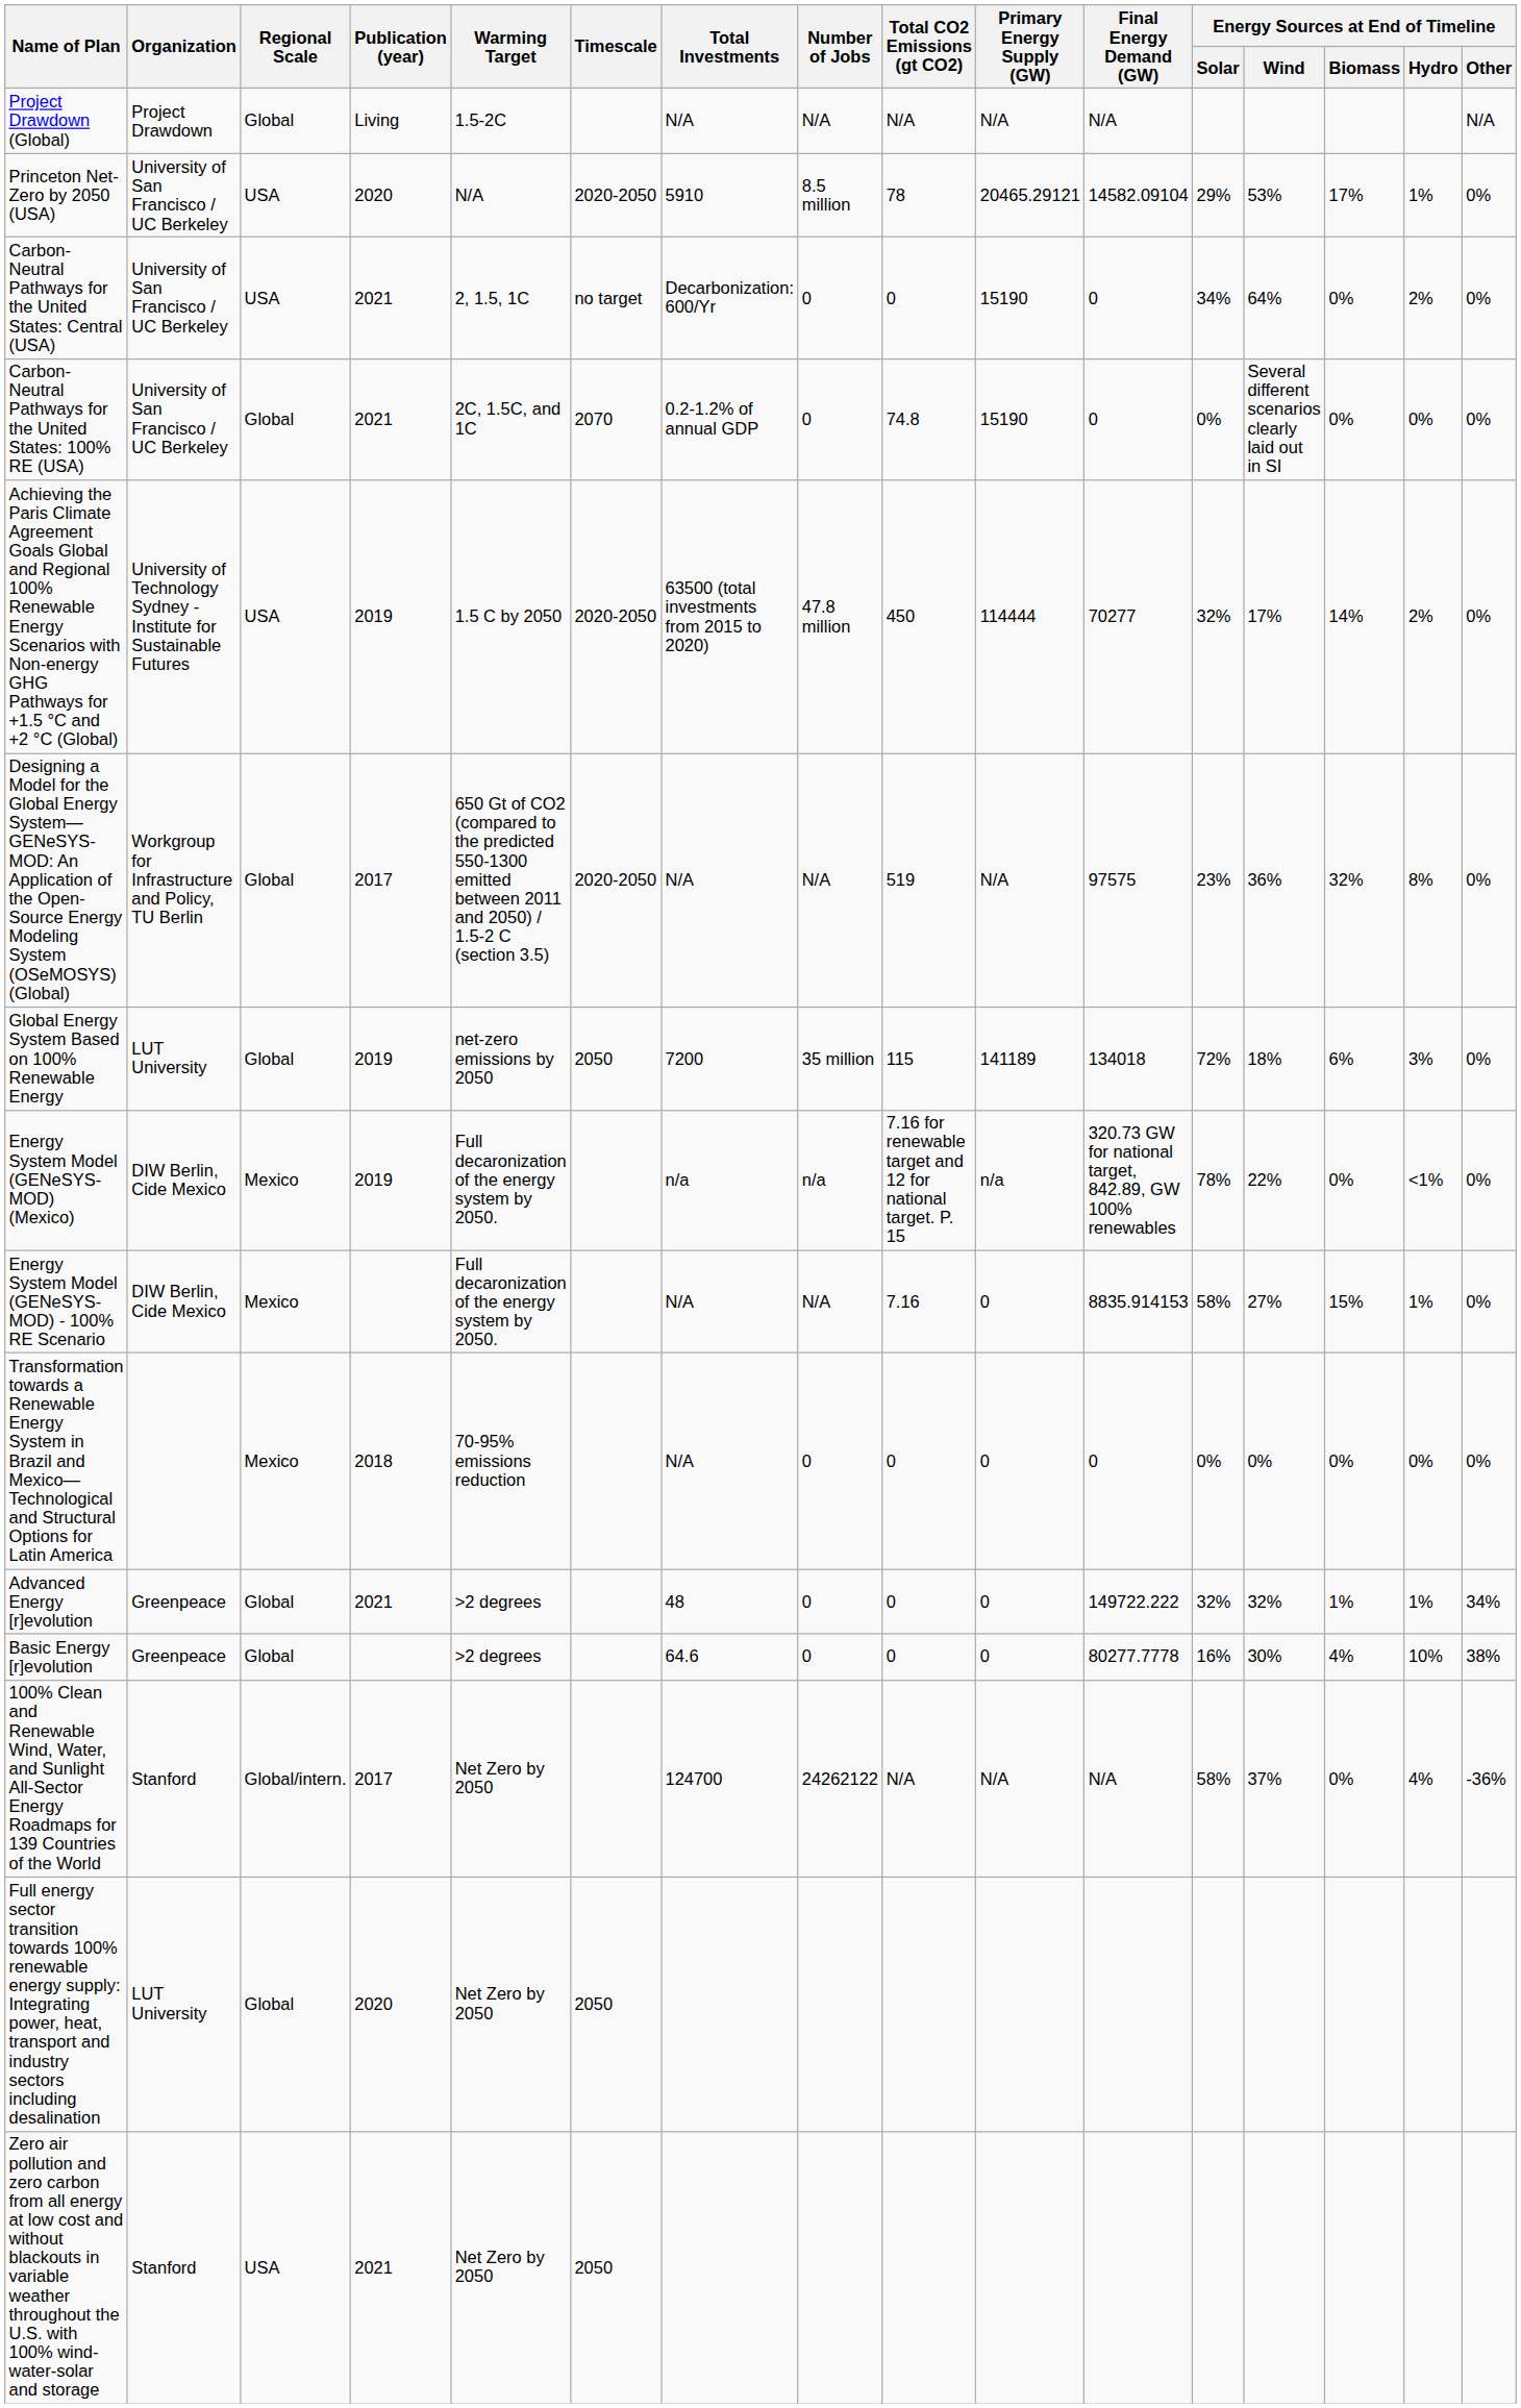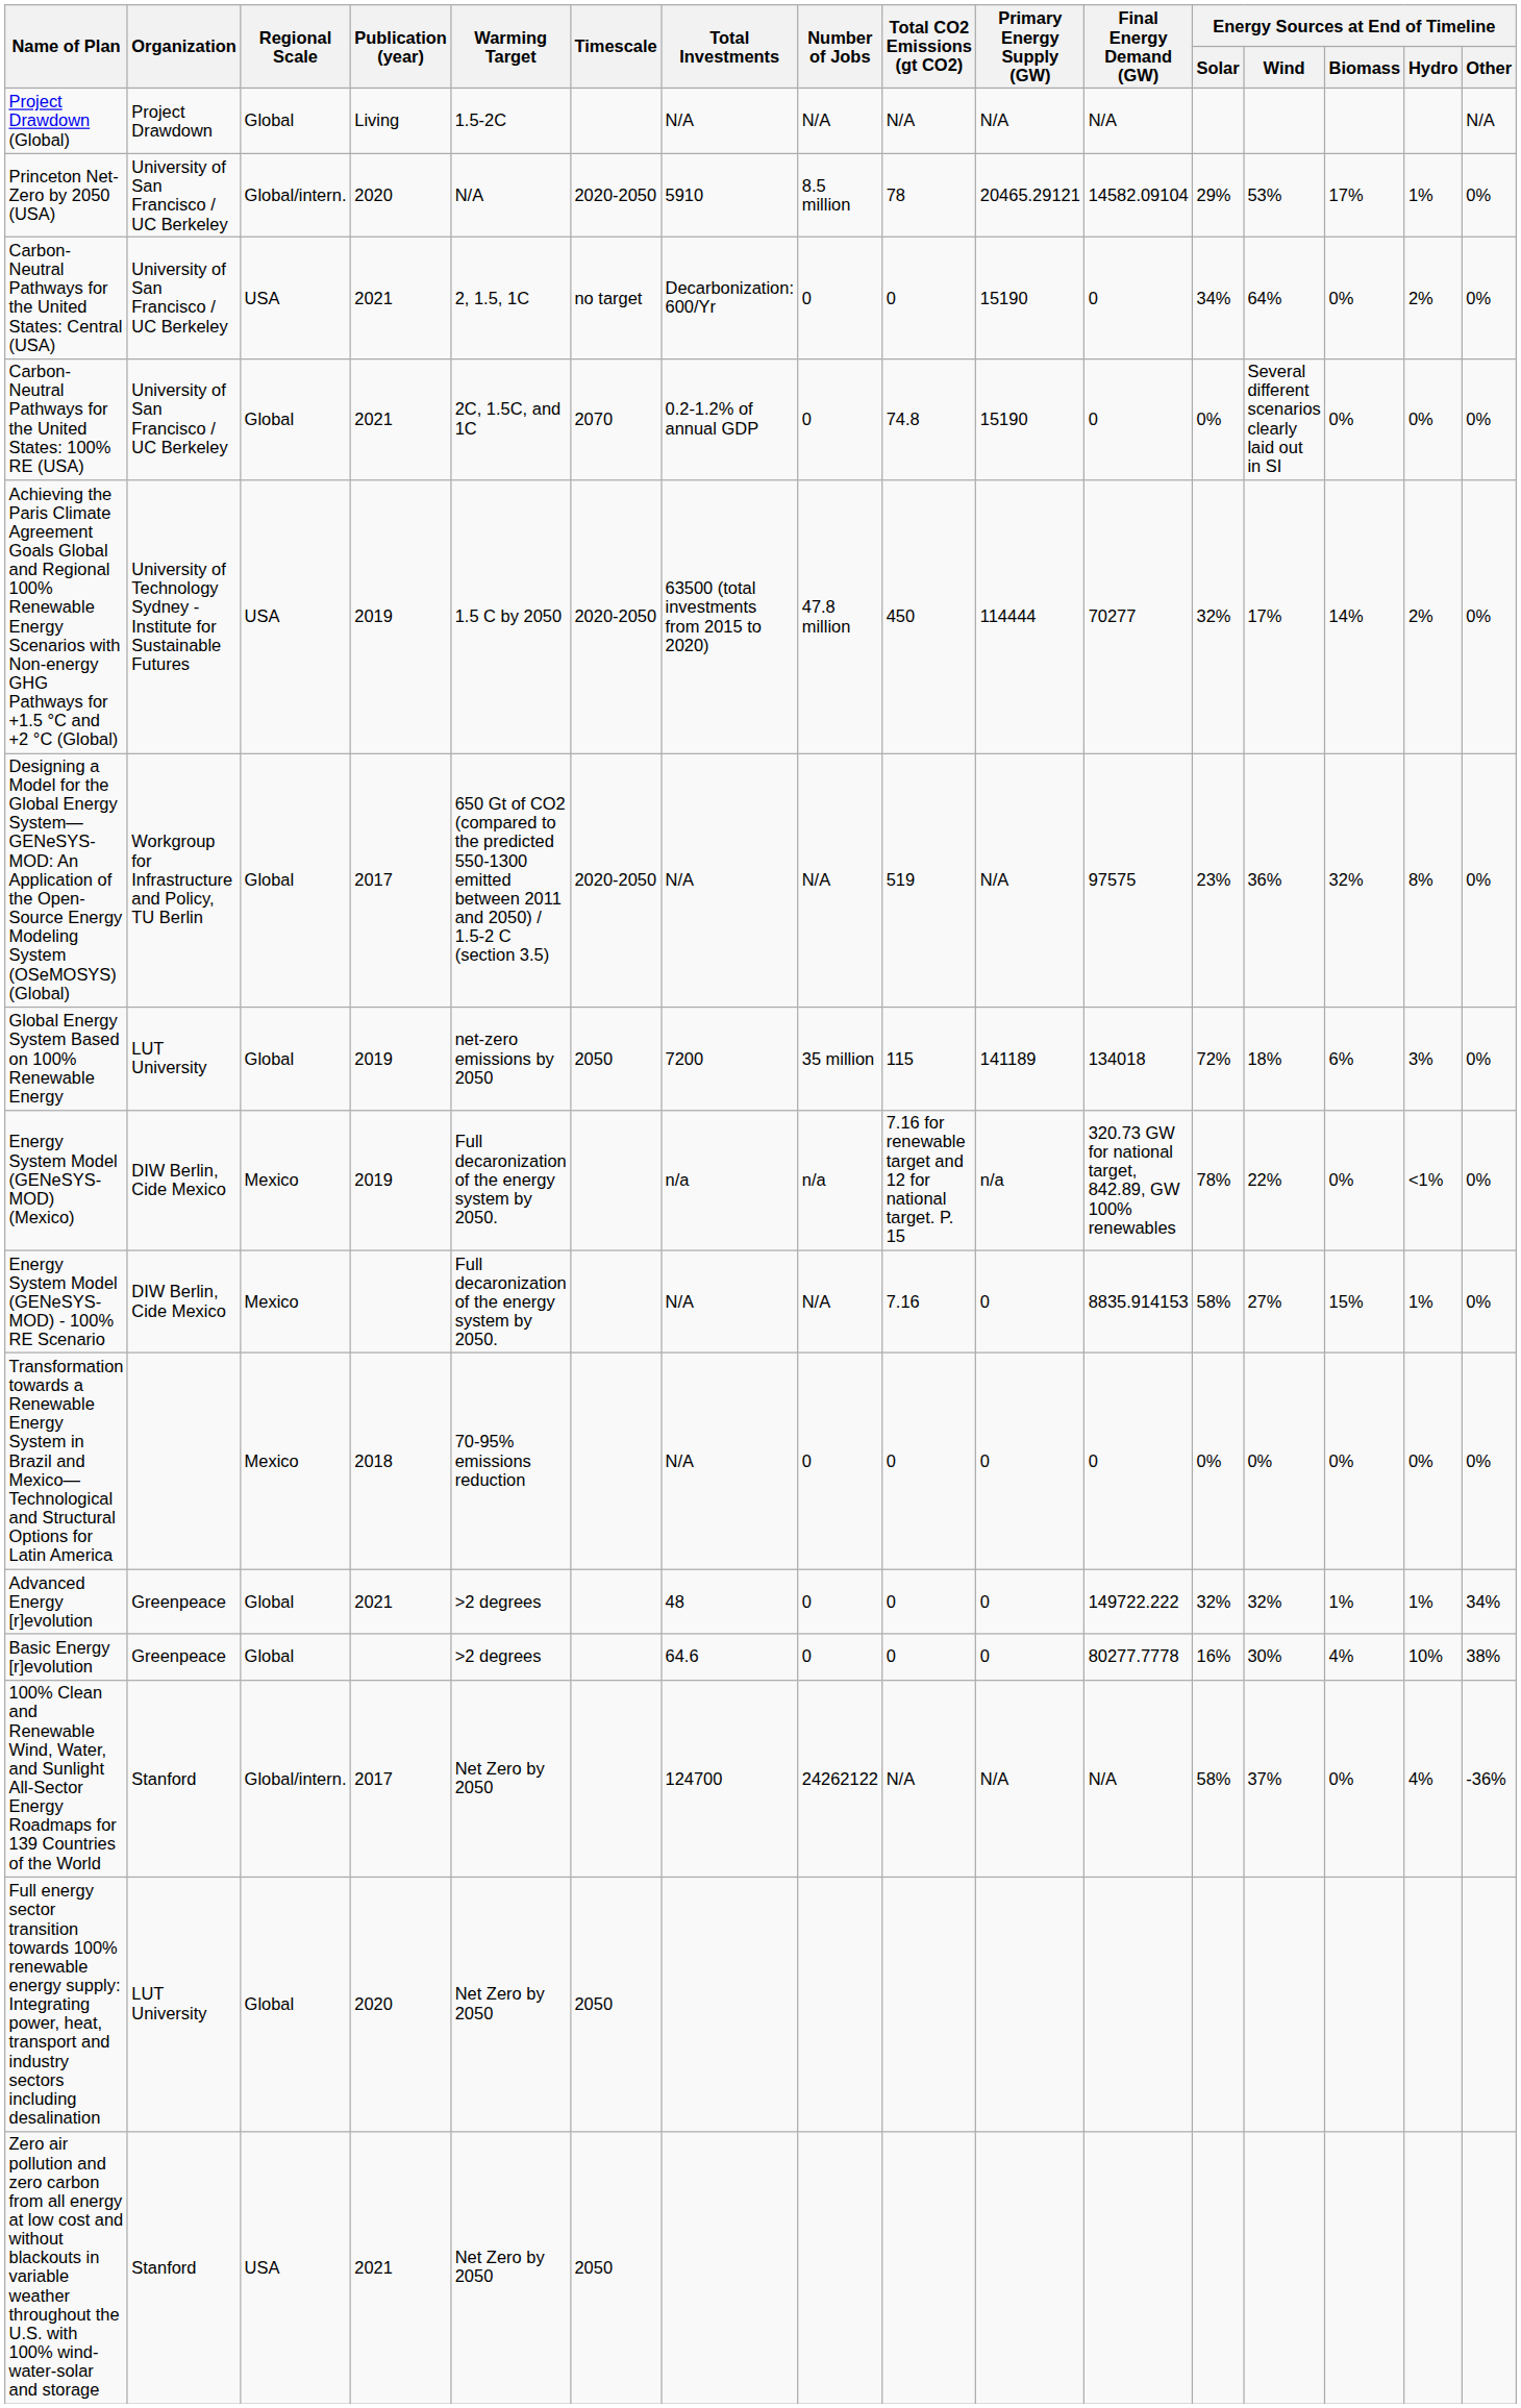 <table class="wikitable sortable" style="font-size:85%">
 <tr>
 <th rowspan="2">Name of Plan</th>
 <th rowspan="2">Organization</th>
 <th rowspan="2">Regional Scale</th>
 <th rowspan="2">Publication (year)</th>
 <th rowspan="2">Warming Target</th>
 <th rowspan="2">Timescale</th>
 <th rowspan="2">Total Investments</th>
 <th rowspan="2">Number of Jobs</th>
 <th rowspan="2">Total CO2 Emissions<br>(gt CO2)</th>
 <th rowspan="2">Primary Energy Supply<br>(GW)</th>
 <th rowspan="2">Final Energy Demand (GW)</th>
 <th colspan="5">Energy Sources at End of Timeline</th>
 </tr>
 <tr>
 <th>Solar</th>
 <th>Wind</th>
 <th>Biomass</th>
 <th>Hydro</th>
 <th>Other</th>
 </tr>
 <tr>
 <td><a href='#'>Project Drawdown</a> (Global)</td>
 <td>Project Drawdown</td>
 <td>Global</td>
 <td>Living</td>
 <td>1.5-2C</td>
 <td></td>
 <td>N/A</td>
 <td>N/A</td>
 <td>N/A</td>
 <td>N/A</td>
 <td>N/A</td>
 <td></td>
 <td></td>
 <td></td>
 <td></td>
 <td>N/A</td>
 </tr>
 <tr>
 <td>Princeton Net-Zero by 2050 (USA)</td>
 <td>University of San Francisco / UC Berkeley</td>
-<td>USA</td>
+<td>Global/intern.</td>
 <td>2020</td>
 <td>N/A</td>
 <td>2020-2050</td>
 <td>5910</td>
 <td>8.5 million</td>
 <td>78</td>
 <td>20465.29121</td>
 <td>14582.09104</td>
 <td>29%</td>
 <td>53%</td>
 <td>17%</td>
 <td>1%</td>
 <td>0%</td>
 </tr>
 <tr>
 <td>Carbon-Neutral Pathways for the United States: Central (USA)</td>
 <td>University of San Francisco / UC Berkeley</td>
 <td>USA</td>
 <td>2021</td>
 <td>2, 1.5, 1C</td>
 <td>no target</td>
 <td>Decarbonization: 600/Yr</td>
 <td>0</td>
 <td>0</td>
 <td>15190</td>
 <td>0</td>
 <td>34%</td>
 <td>64%</td>
 <td>0%</td>
 <td>2%</td>
 <td>0%</td>
 </tr>
 <tr>
 <td>Carbon-Neutral Pathways for the United States: 100% RE (USA)</td>
 <td>University of San Francisco / UC Berkeley</td>
 <td>Global</td>
 <td>2021</td>
 <td>2C, 1.5C, and 1C</td>
 <td>2070</td>
 <td>0.2-1.2% of annual GDP</td>
 <td>0</td>
 <td>74.8</td>
 <td>15190</td>
 <td>0</td>
 <td>0%</td>
 <td>Several different scenarios clearly laid out in SI</td>
 <td>0%</td>
 <td>0%</td>
 <td>0%</td>
 </tr>
 <tr>
 <td>Achieving the Paris Climate Agreement Goals Global and Regional 100% Renewable Energy Scenarios with Non-energy GHG Pathways for +1.5 °C and +2 °C (Global)</td>
 <td>University of Technology Sydney - Institute for Sustainable Futures</td>
 <td>USA</td>
 <td>2019</td>
 <td>1.5 C by 2050</td>
 <td>2020-2050</td>
 <td>63500 (total investments from 2015 to 2020)</td>
 <td>47.8 million</td>
 <td>450</td>
 <td>114444</td>
 <td>70277</td>
 <td>32%</td>
 <td>17%</td>
 <td>14%</td>
 <td>2%</td>
 <td>0%</td>
 </tr>
 <tr>
 <td>Designing a Model for the Global Energy System—GENeSYS-MOD: An Application of the Open-Source Energy Modeling System (OSeMOSYS) (Global)</td>
 <td>Workgroup for Infrastructure and Policy, TU Berlin</td>
 <td>Global</td>
 <td>2017</td>
 <td>650 Gt of CO2 (compared to the predicted 550-1300 emitted between 2011 and 2050) / 1.5-2 C<br>(section 3.5)</td>
 <td>2020-2050</td>
 <td>N/A</td>
 <td>N/A</td>
 <td>519</td>
 <td>N/A</td>
 <td>97575</td>
 <td>23%</td>
 <td>36%</td>
 <td>32%</td>
 <td>8%</td>
 <td>0%</td>
 </tr>
 <tr>
 <td>Global Energy System Based on 100% Renewable Energy</td>
 <td>LUT University</td>
 <td>Global</td>
 <td>2019</td>
 <td>net-zero emissions by 2050</td>
 <td>2050</td>
 <td>7200</td>
 <td>35 million</td>
 <td>115</td>
 <td>141189</td>
 <td>134018</td>
 <td>72%</td>
 <td>18%</td>
 <td>6%</td>
 <td>3%</td>
 <td>0%</td>
 </tr>
 <tr>
 <td>Energy System Model (GENeSYS-MOD) (Mexico)</td>
 <td>DIW Berlin, Cide Mexico</td>
 <td>Mexico</td>
 <td>2019</td>
 <td>Full decaronization of the energy system by 2050.</td>
 <td></td>
 <td>n/a</td>
 <td>n/a</td>
 <td>7.16 for renewable target and 12 for national target. P. 15</td>
 <td>n/a</td>
 <td>320.73 GW for national target, 842.89, GW 100% renewables</td>
 <td>78%</td>
 <td>22%</td>
 <td>0%</td>
 <td><1%</td>
 <td>0%</td>
 </tr>
 <tr>
 <td>Energy System Model (GENeSYS-MOD) - 100% RE Scenario</td>
 <td>DIW Berlin, Cide Mexico</td>
 <td>Mexico</td>
 <td></td>
 <td>Full decaronization of the energy system by 2050.</td>
 <td></td>
 <td>N/A</td>
 <td>N/A</td>
 <td>7.16</td>
 <td>0</td>
 <td>8835.914153</td>
 <td>58%</td>
 <td>27%</td>
 <td>15%</td>
 <td>1%</td>
 <td>0%</td>
 </tr>
 <tr>
 <td>Transformation towards a Renewable Energy System in Brazil and Mexico—Technological and Structural Options for Latin America</td>
 <td></td>
 <td>Mexico</td>
 <td>2018</td>
 <td>70-95% emissions reduction</td>
 <td></td>
 <td>N/A</td>
 <td>0</td>
 <td>0</td>
 <td>0</td>
 <td>0</td>
 <td>0%</td>
 <td>0%</td>
 <td>0%</td>
 <td>0%</td>
 <td>0%</td>
 </tr>
 <tr>
 <td>Advanced Energy [r]evolution</td>
 <td>Greenpeace</td>
 <td>Global</td>
 <td>2021</td>
 <td>>2 degrees</td>
 <td></td>
 <td>48</td>
 <td>0</td>
 <td>0</td>
 <td>0</td>
 <td>149722.222</td>
 <td>32%</td>
 <td>32%</td>
 <td>1%</td>
 <td>1%</td>
 <td>34%</td>
 </tr>
 <tr>
 <td>Basic Energy [r]evolution</td>
 <td>Greenpeace</td>
 <td>Global</td>
 <td></td>
 <td>>2 degrees</td>
 <td></td>
 <td>64.6</td>
 <td>0</td>
 <td>0</td>
 <td>0</td>
 <td>80277.7778</td>
 <td>16%</td>
 <td>30%</td>
 <td>4%</td>
 <td>10%</td>
 <td>38%</td>
 </tr>
 <tr>
 <td>100% Clean and Renewable Wind, Water, and Sunlight All-Sector Energy Roadmaps for 139 Countries of the World</td>
 <td>Stanford</td>
 <td>Global/intern.</td>
 <td>2017</td>
 <td>Net Zero by 2050</td>
 <td></td>
 <td>124700</td>
 <td>24262122</td>
 <td>N/A</td>
 <td>N/A</td>
 <td>N/A</td>
 <td>58%</td>
 <td>37%</td>
 <td>0%</td>
 <td>4%</td>
 <td>-36%</td>
 </tr>
 <tr>
 <td>Full energy sector transition towards 100% renewable energy supply: Integrating power, heat, transport and industry sectors including desalination</td>
 <td>LUT University</td>
 <td>Global</td>
 <td>2020</td>
 <td>Net Zero by 2050</td>
 <td>2050</td>
 <td></td>
 <td></td>
 <td></td>
 <td></td>
 <td></td>
 <td></td>
 <td></td>
 <td></td>
 <td></td>
 <td></td>
 </tr>
 <tr>
 <td>Zero air pollution and zero carbon from all energy at low cost and without blackouts in variable weather throughout the U.S. with 100% wind-water-solar and storage</td>
 <td>Stanford</td>
 <td>USA</td>
 <td>2021</td>
 <td>Net Zero by 2050</td>
 <td>2050</td>
 <td></td>
 <td></td>
 <td></td>
 <td></td>
 <td></td>
 <td></td>
 <td></td>
 <td></td>
 <td></td>
 <td></td>
 </tr>
 </table>
